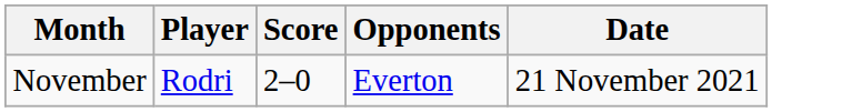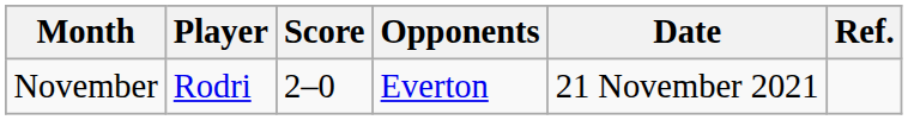 <table class="wikitable">
 <tr>
 <th>Month</th>
 <th>Player</th>
 <th>Score</th>
 <th>Opponents</th>
 <th>Date</th>
+<th>Ref.</th>
 </tr>
 <tr>
 <td>November</td>
 <td> <a href='#'>Rodri</a></td>
 <td>2–0</td>
 <td><a href='#'>Everton</a></td>
 <td>21 November 2021</td>
+<td></td>
 </tr>
 </table>
